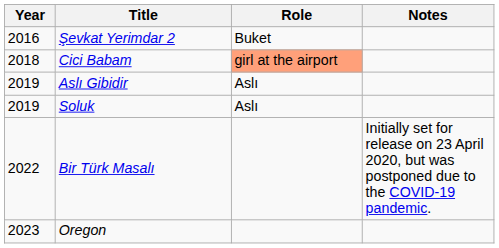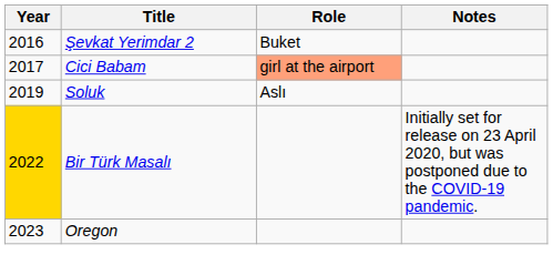 <table class="wikitable">
 <tr>
 <th width="50">Year</th>
 <th width="190">Title</th>
 <th width="140">Role</th>
 <th width="140">Notes</th>
 </tr>
 <tr>
 <td>2016</td>
 <td><em><a href='#'>Şevkat Yerimdar 2</a></em></td>
 <td>Buket</td>
 <td></td>
 </tr>
 <tr>
-<td>2018</td>
+<td>2017</td>
 <td><em><a href='#'>Cici Babam</a></em></td>
 <td style="background: lightsalmon;">girl at the airport</td>
-<td></td>
-</tr>
-<tr>
-<td>2019</td>
-<td><em><a href='#'>Aslı Gibidir</a></em></td>
-<td>Aslı</td>
 <td></td>
 </tr>
 <tr>
 <td>2019</td>
 <td><em><a href='#'>Soluk</a></em></td>
 <td>Aslı</td>
 <td></td>
 </tr>
 <tr>
-<td>2022</td>
+<td style="background: gold;">2022</td>
 <td><em><a href='#'>Bir Türk Masalı</a></em></td>
 <td></td>
 <td>Initially set for release on 23 April 2020, but was postponed due to the <a href='#'>COVID-19 pandemic</a>.</td>
 </tr>
 <tr>
 <td>2023</td>
 <td><em>Oregon</em></td>
 <td></td>
 <td></td>
 </tr>
 </table>
